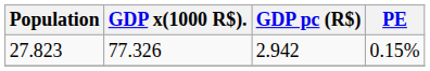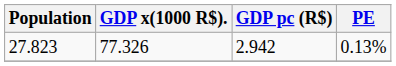 <table class="wikitable" border="1">
 <tr>
 <th>Population </th>
 <th><a href='#'>GDP</a> x(1000 R$).</th>
 <th><a href='#'>GDP pc</a> (R$)</th>
 <th><a href='#'>PE</a></th>
 </tr>
 <tr>
 <td>27.823</td>
 <td>77.326</td>
 <td>2.942</td>
-<td>0.15%</td>
+<td>0.13%</td>
 </tr>
 <tr>
 </tr>
 </table>
